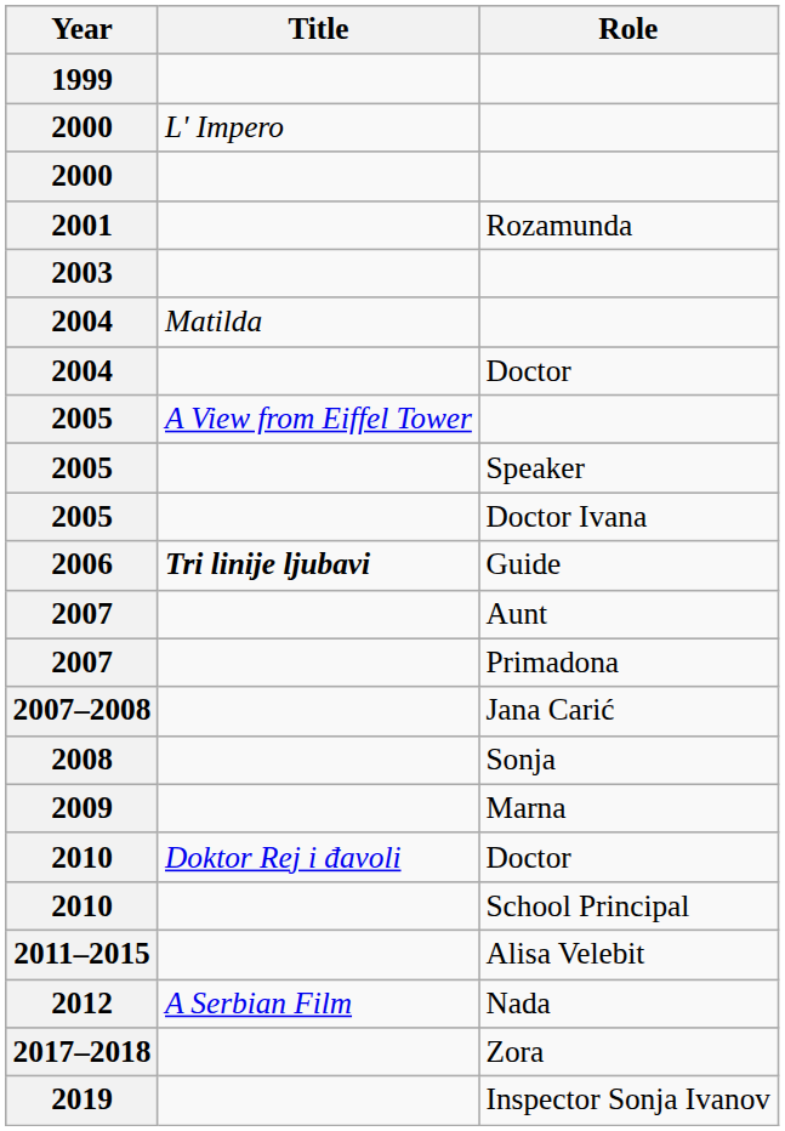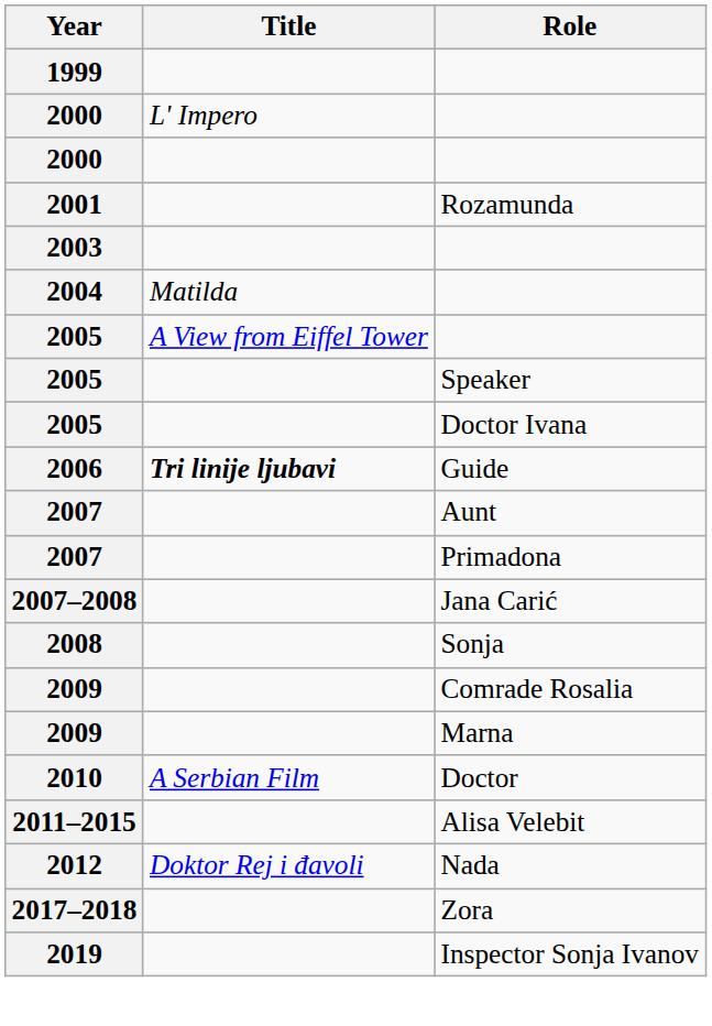 <table class="wikitable plainrowheaders sortable">
 <tr>
 <th scope="col">Year</th>
 <th scope="col">Title</th>
 <th scope="col" class="unsortable">Role</th>
 </tr>
 <tr>
 <th scope=row>1999</th>
 <td><em></em></td>
 <td></td>
 </tr>
 <tr>
 <th scope=row>2000</th>
 <td><em>L' Impero</em></td>
 <td></td>
 </tr>
 <tr>
 <th scope=row>2000</th>
 <td><em></em></td>
 <td></td>
 </tr>
 <tr>
 <th scope=row>2001</th>
 <td><em></em></td>
 <td>Rozamunda</td>
 </tr>
 <tr>
 <th scope=row>2003</th>
 <td><em></em></td>
 <td></td>
 </tr>
 <tr>
 <th scope=row>2004</th>
 <td><em>Matilda</em></td>
 <td></td>
-</tr>
-<tr>
-<th scope=row>2004</th>
-<td><em></em></td>
-<td>Doctor</td>
 </tr>
 <tr>
 <th scope=row>2005</th>
 <td><em><a href='#'>A View from Eiffel Tower</a></em></td>
 <td></td>
 </tr>
 <tr>
 <th scope=row>2005</th>
 <td><em></em></td>
 <td>Speaker</td>
 </tr>
 <tr>
 <th scope=row>2005</th>
 <td><em></em></td>
 <td>Doctor Ivana</td>
 </tr>
 <tr>
 <th scope=row>2006</th>
 <td><strong><em>Tri linije ljubavi</em></strong></td>
 <td>Guide</td>
 </tr>
 <tr>
 <th scope=row>2007</th>
 <td><em></em></td>
 <td>Aunt</td>
 </tr>
 <tr>
 <th scope=row>2007</th>
 <td><em></em></td>
 <td>Primadona</td>
 </tr>
 <tr>
 <th scope=row>2007–2008</th>
 <td><em></em></td>
 <td>Jana Carić</td>
 </tr>
 <tr>
 <th scope=row>2008</th>
 <td><em></em></td>
 <td>Sonja</td>
 </tr>
 <tr>
 <th scope=row>2009</th>
 <td><em></em></td>
+<td>Comrade Rosalia</td>
+</tr>
+<tr>
+<th scope=row>2009</th>
+<td><em></em></td>
 <td>Marna</td>
 </tr>
 <tr>
 <th scope=row>2010</th>
-<td><em><a href='#'>Doktor Rej i đavoli</a></em></td>
+<td><em><a href='#'>A Serbian Film</a></em></td>
 <td>Doctor</td>
-</tr>
-<tr>
-<th scope=row>2010</th>
-<td><em></em></td>
-<td>School Principal</td>
 </tr>
 <tr>
 <th scope=row>2011–2015</th>
 <td><em></em></td>
 <td>Alisa Velebit</td>
 </tr>
 <tr>
 <th scope=row>2012</th>
-<td><em><a href='#'>A Serbian Film</a></em></td>
+<td><em><a href='#'>Doktor Rej i đavoli</a></em></td>
 <td>Nada</td>
 </tr>
 <tr>
 <th scope=row>2017–2018</th>
 <td><em></em></td>
 <td>Zora</td>
 </tr>
 <tr>
 <th scope=row>2019</th>
 <td><em></em></td>
 <td>Inspector Sonja Ivanov</td>
 </tr>
 </table>
